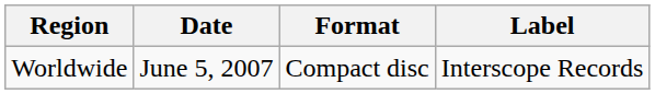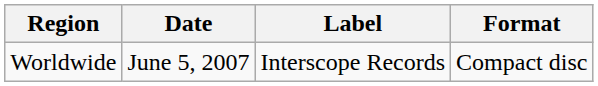 <table class="wikitable">
 <tr>
 <th>Region</th>
 <th>Date</th>
+<th>Label</th>
 <th>Format</th>
-<th>Label</th>
 </tr>
 <tr>
 <td>Worldwide</td>
 <td>June 5, 2007</td>
+<td>Interscope Records</td>
 <td>Compact disc</td>
-<td>Interscope Records</td>
 </tr>
 </table>
